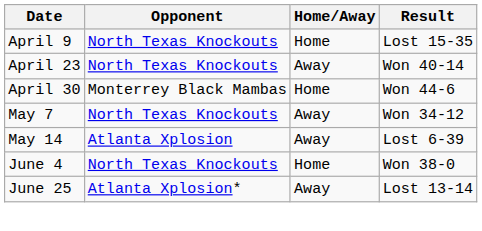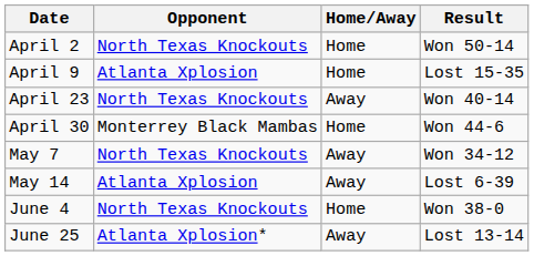 <table class="wikitable">
 <tr>
 <th>Date</th>
 <th>Opponent</th>
 <th>Home/Away</th>
 <th>Result</th>
 </tr>
 <tr>
+<td>April 2</td>
+<td><a href='#'>North Texas Knockouts</a></td>
+<td>Home</td>
+<td>Won 50-14</td>
+</tr>
+<tr>
 <td>April 9</td>
-<td><a href='#'>North Texas Knockouts</a></td>
+<td><a href='#'>Atlanta Xplosion</a></td>
 <td>Home</td>
 <td>Lost 15-35</td>
 </tr>
 <tr>
 <td>April 23</td>
 <td><a href='#'>North Texas Knockouts</a></td>
 <td>Away</td>
 <td>Won 40-14</td>
 </tr>
 <tr>
 <td>April 30</td>
 <td>Monterrey Black Mambas</td>
 <td>Home</td>
 <td>Won 44-6</td>
 </tr>
 <tr>
 <td>May 7</td>
 <td><a href='#'>North Texas Knockouts</a></td>
 <td>Away</td>
 <td>Won 34-12</td>
 </tr>
 <tr>
 <td>May 14</td>
 <td><a href='#'>Atlanta Xplosion</a></td>
 <td>Away</td>
 <td>Lost 6-39</td>
 </tr>
 <tr>
 <td>June 4</td>
 <td><a href='#'>North Texas Knockouts</a></td>
 <td>Home</td>
 <td>Won 38-0</td>
 </tr>
 <tr>
 <td>June 25</td>
 <td><a href='#'>Atlanta Xplosion</a>*</td>
 <td>Away</td>
 <td>Lost 13-14</td>
 </tr>
 </table>
